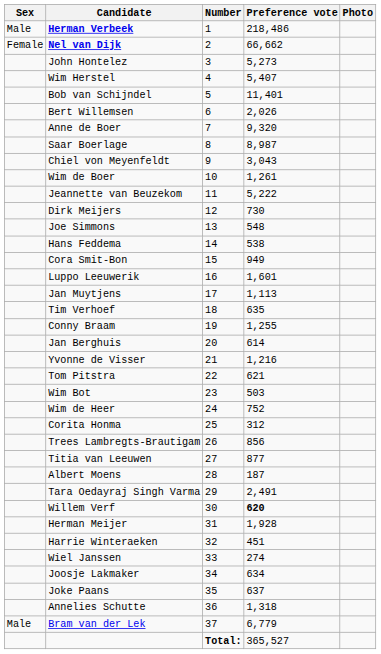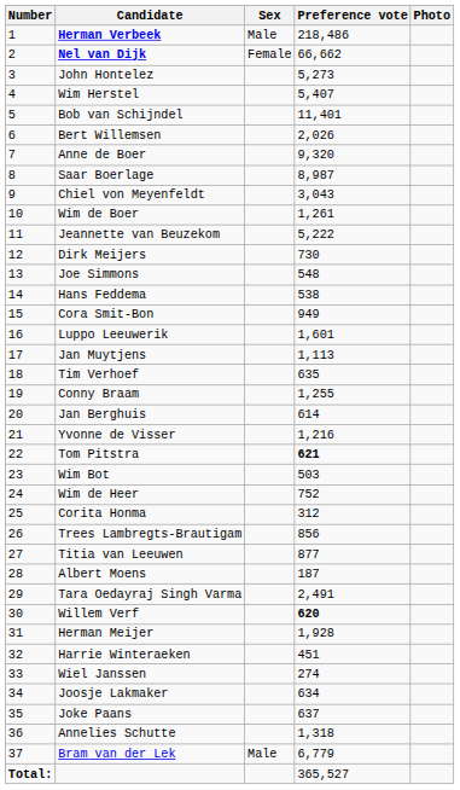 <table class="wikitable vatop">
 <tr>
+<th>Number</th>
+<th>Candidate</th>
 <th>Sex</th>
-<th>Candidate</th>
-<th>Number</th>
 <th>Preference vote</th>
 <th>Photo</th>
 </tr>
 <tr>
+<td>1</td>
+<td><strong><a href='#'>Herman Verbeek</a></strong></td>
 <td>Male</td>
-<td><strong><a href='#'>Herman Verbeek</a></strong></td>
-<td>1</td>
 <td>218,486</td>
 <td></td>
 </tr>
 <tr>
+<td>2</td>
+<td><strong><a href='#'>Nel van Dijk</a></strong></td>
 <td>Female</td>
-<td><strong><a href='#'>Nel van Dijk</a></strong></td>
-<td>2</td>
 <td>66,662</td>
 <td></td>
 </tr>
 <tr>
+<td>3</td>
+<td>John Hontelez</td>
 <td></td>
-<td>John Hontelez</td>
-<td>3</td>
 <td>5,273</td>
 <td></td>
 </tr>
 <tr>
+<td>4</td>
+<td>Wim Herstel</td>
 <td></td>
-<td>Wim Herstel</td>
-<td>4</td>
 <td>5,407</td>
 <td></td>
 </tr>
 <tr>
+<td>5</td>
+<td>Bob van Schijndel</td>
 <td></td>
-<td>Bob van Schijndel</td>
-<td>5</td>
 <td>11,401</td>
 <td></td>
 </tr>
 <tr>
+<td>6</td>
+<td>Bert Willemsen</td>
 <td></td>
-<td>Bert Willemsen</td>
-<td>6</td>
 <td>2,026</td>
 <td></td>
 </tr>
 <tr>
+<td>7</td>
+<td>Anne de Boer</td>
 <td></td>
-<td>Anne de Boer</td>
-<td>7</td>
 <td>9,320</td>
 <td></td>
 </tr>
 <tr>
+<td>8</td>
+<td>Saar Boerlage</td>
 <td></td>
-<td>Saar Boerlage</td>
-<td>8</td>
 <td>8,987</td>
 <td></td>
 </tr>
 <tr>
+<td>9</td>
+<td>Chiel von Meyenfeldt</td>
 <td></td>
-<td>Chiel von Meyenfeldt</td>
-<td>9</td>
 <td>3,043</td>
 <td></td>
 </tr>
 <tr>
+<td>10</td>
+<td>Wim de Boer</td>
 <td></td>
-<td>Wim de Boer</td>
-<td>10</td>
 <td>1,261</td>
 <td></td>
 </tr>
 <tr>
+<td>11</td>
+<td>Jeannette van Beuzekom</td>
 <td></td>
-<td>Jeannette van Beuzekom</td>
-<td>11</td>
 <td>5,222</td>
 <td></td>
 </tr>
 <tr>
+<td>12</td>
+<td>Dirk Meijers</td>
 <td></td>
-<td>Dirk Meijers</td>
-<td>12</td>
 <td>730</td>
 <td></td>
 </tr>
 <tr>
+<td>13</td>
+<td>Joe Simmons</td>
 <td></td>
-<td>Joe Simmons</td>
-<td>13</td>
 <td>548</td>
 <td></td>
 </tr>
 <tr>
+<td>14</td>
+<td>Hans Feddema</td>
 <td></td>
-<td>Hans Feddema</td>
-<td>14</td>
 <td>538</td>
 <td></td>
 </tr>
 <tr>
+<td>15</td>
+<td>Cora Smit-Bon</td>
 <td></td>
-<td>Cora Smit-Bon</td>
-<td>15</td>
 <td>949</td>
 <td></td>
 </tr>
 <tr>
+<td>16</td>
+<td>Luppo Leeuwerik</td>
 <td></td>
-<td>Luppo Leeuwerik</td>
-<td>16</td>
 <td>1,601</td>
 <td></td>
 </tr>
 <tr>
+<td>17</td>
+<td>Jan Muytjens</td>
 <td></td>
-<td>Jan Muytjens</td>
-<td>17</td>
 <td>1,113</td>
 <td></td>
 </tr>
 <tr>
+<td>18</td>
+<td>Tim Verhoef</td>
 <td></td>
-<td>Tim Verhoef</td>
-<td>18</td>
 <td>635</td>
 <td></td>
 </tr>
 <tr>
+<td>19</td>
+<td>Conny Braam</td>
 <td></td>
-<td>Conny Braam</td>
-<td>19</td>
 <td>1,255</td>
 <td></td>
 </tr>
 <tr>
+<td>20</td>
+<td>Jan Berghuis</td>
 <td></td>
-<td>Jan Berghuis</td>
-<td>20</td>
 <td>614</td>
 <td></td>
 </tr>
 <tr>
+<td>21</td>
+<td>Yvonne de Visser</td>
 <td></td>
-<td>Yvonne de Visser</td>
-<td>21</td>
 <td>1,216</td>
 <td></td>
 </tr>
 <tr>
+<td>22</td>
+<td>Tom Pitstra</td>
 <td></td>
-<td>Tom Pitstra</td>
-<td>22</td>
-<td>621</td>
+<td><strong>621</strong></td>
 <td></td>
 </tr>
 <tr>
+<td>23</td>
+<td>Wim Bot</td>
 <td></td>
-<td>Wim Bot</td>
-<td>23</td>
 <td>503</td>
 <td></td>
 </tr>
 <tr>
+<td>24</td>
+<td>Wim de Heer</td>
 <td></td>
-<td>Wim de Heer</td>
-<td>24</td>
 <td>752</td>
 <td></td>
 </tr>
 <tr>
+<td>25</td>
+<td>Corita Honma</td>
 <td></td>
-<td>Corita Honma</td>
-<td>25</td>
 <td>312</td>
 <td></td>
 </tr>
 <tr>
+<td>26</td>
+<td>Trees Lambregts-Brautigam</td>
 <td></td>
-<td>Trees Lambregts-Brautigam</td>
-<td>26</td>
 <td>856</td>
 <td></td>
 </tr>
 <tr>
+<td>27</td>
+<td>Titia van Leeuwen</td>
 <td></td>
-<td>Titia van Leeuwen</td>
-<td>27</td>
 <td>877</td>
 <td></td>
 </tr>
 <tr>
+<td>28</td>
+<td>Albert Moens</td>
 <td></td>
-<td>Albert Moens</td>
-<td>28</td>
 <td>187</td>
 <td></td>
 </tr>
 <tr>
+<td>29</td>
+<td>Tara Oedayraj Singh Varma</td>
 <td></td>
-<td>Tara Oedayraj Singh Varma</td>
-<td>29</td>
 <td>2,491</td>
 <td></td>
 </tr>
 <tr>
+<td>30</td>
+<td>Willem Verf</td>
 <td></td>
-<td>Willem Verf</td>
-<td>30</td>
 <td><strong>620</strong></td>
 <td></td>
 </tr>
 <tr>
+<td>31</td>
+<td>Herman Meijer</td>
 <td></td>
-<td>Herman Meijer</td>
-<td>31</td>
 <td>1,928</td>
 <td></td>
 </tr>
 <tr>
+<td>32</td>
+<td>Harrie Winteraeken</td>
 <td></td>
-<td>Harrie Winteraeken</td>
-<td>32</td>
 <td>451</td>
 <td></td>
 </tr>
 <tr>
+<td>33</td>
+<td>Wiel Janssen</td>
 <td></td>
-<td>Wiel Janssen</td>
-<td>33</td>
 <td>274</td>
 <td></td>
 </tr>
 <tr>
+<td>34</td>
+<td>Joosje Lakmaker</td>
 <td></td>
-<td>Joosje Lakmaker</td>
-<td>34</td>
 <td>634</td>
 <td></td>
 </tr>
 <tr>
+<td>35</td>
+<td>Joke Paans</td>
 <td></td>
-<td>Joke Paans</td>
-<td>35</td>
 <td>637</td>
 <td></td>
 </tr>
 <tr>
+<td>36</td>
+<td>Annelies Schutte</td>
 <td></td>
-<td>Annelies Schutte</td>
-<td>36</td>
 <td>1,318</td>
 <td></td>
 </tr>
 <tr>
+<td>37</td>
+<td><a href='#'>Bram van der Lek</a></td>
 <td>Male</td>
-<td><a href='#'>Bram van der Lek</a></td>
-<td>37</td>
 <td>6,779</td>
 <td></td>
 </tr>
 <tr>
+<td><strong>Total:</strong></td>
 <td></td>
 <td></td>
-<td><strong>Total:</strong></td>
 <td>365,527</td>
 <td></td>
 </tr>
 </table>
